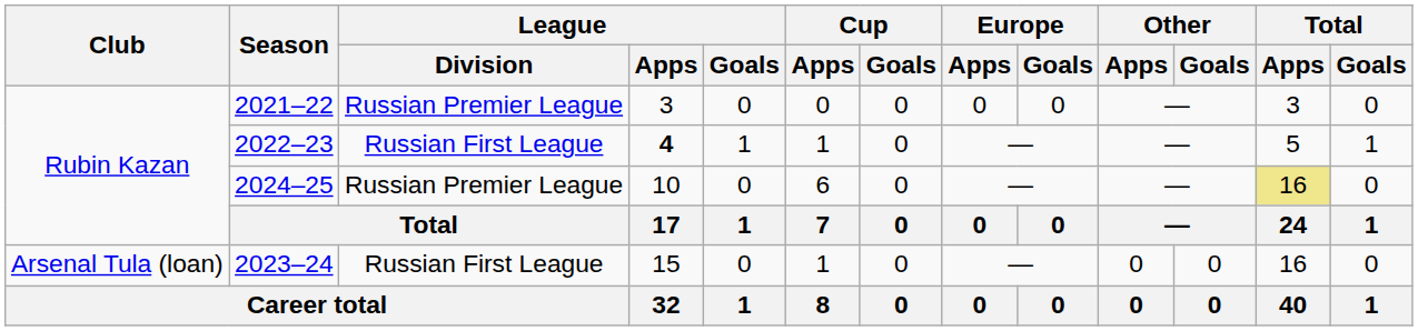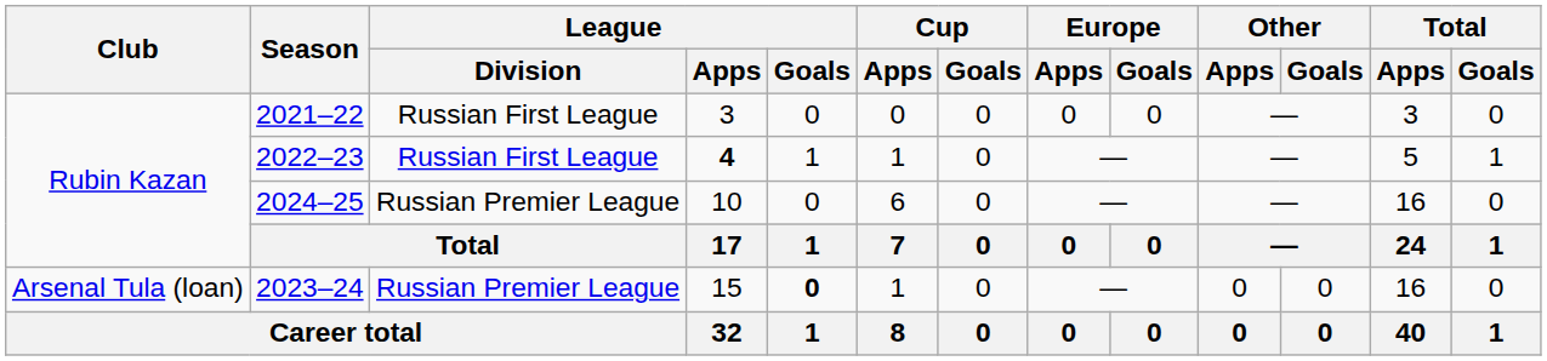 <table class="wikitable" style="text-align: center;">
 <tr>
 <th rowspan="2">Club</th>
 <th rowspan="2">Season</th>
 <th colspan="3">League</th>
 <th colspan="2">Cup</th>
 <th colspan="2">Europe</th>
 <th colspan="2">Other</th>
 <th colspan="2">Total</th>
 </tr>
 <tr>
 <th>Division</th>
 <th>Apps</th>
 <th>Goals</th>
 <th>Apps</th>
 <th>Goals</th>
 <th>Apps</th>
 <th>Goals</th>
 <th>Apps</th>
 <th>Goals</th>
 <th>Apps</th>
 <th>Goals</th>
 </tr>
 <tr>
 <td rowspan="4"><a href='#'>Rubin Kazan</a></td>
 <td><a href='#'>2021–22</a></td>
-<td><a href='#'>Russian Premier League</a></td>
+<td>Russian First League</td>
 <td>3</td>
 <td>0</td>
 <td>0</td>
 <td>0</td>
 <td>0</td>
 <td>0</td>
 <td colspan="2">—</td>
 <td>3</td>
 <td>0</td>
 </tr>
 <tr>
 <td><a href='#'>2022–23</a></td>
 <td><a href='#'>Russian First League</a></td>
 <td><strong>4</strong></td>
 <td>1</td>
 <td>1</td>
 <td>0</td>
 <td colspan="2">—</td>
 <td colspan="2">—</td>
 <td>5</td>
 <td>1</td>
 </tr>
 <tr>
 <td><a href='#'>2024–25</a></td>
 <td>Russian Premier League</td>
 <td>10</td>
 <td>0</td>
 <td>6</td>
 <td>0</td>
 <td colspan="2">—</td>
 <td colspan="2">—</td>
-<td style="background: khaki;">16</td>
+<td>16</td>
 <td>0</td>
 </tr>
 <tr>
 <th colspan="2">Total</th>
 <th>17</th>
 <th>1</th>
 <th>7</th>
 <th>0</th>
 <th>0</th>
 <th>0</th>
 <th colspan="2">—</th>
 <th>24</th>
 <th>1</th>
 </tr>
 <tr>
 <td><a href='#'>Arsenal Tula</a> (loan)</td>
 <td><a href='#'>2023–24</a></td>
-<td>Russian First League</td>
+<td><a href='#'>Russian Premier League</a></td>
 <td>15</td>
-<td>0</td>
+<td><strong>0</strong></td>
 <td>1</td>
 <td>0</td>
 <td colspan="2">—</td>
 <td>0</td>
 <td>0</td>
 <td>16</td>
 <td>0</td>
 </tr>
 <tr>
 <th colspan="3">Career total</th>
 <th>32</th>
 <th>1</th>
 <th>8</th>
 <th>0</th>
 <th>0</th>
 <th>0</th>
 <th>0</th>
 <th>0</th>
 <th>40</th>
 <th>1</th>
 </tr>
 </table>
